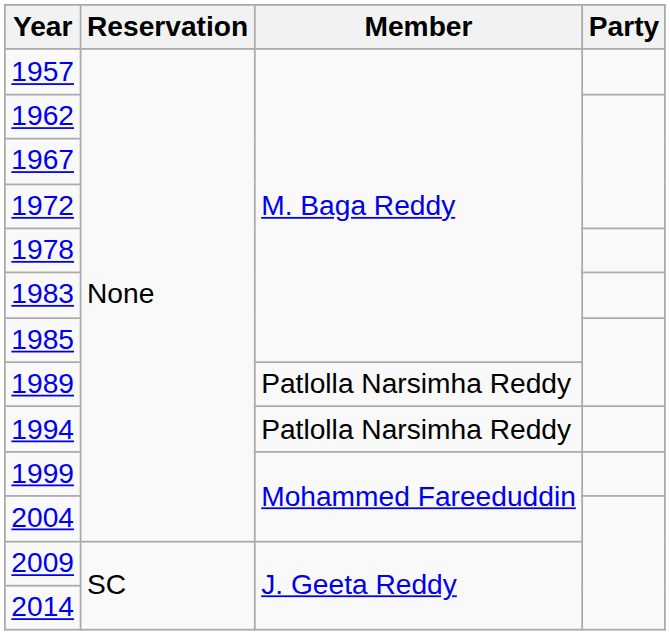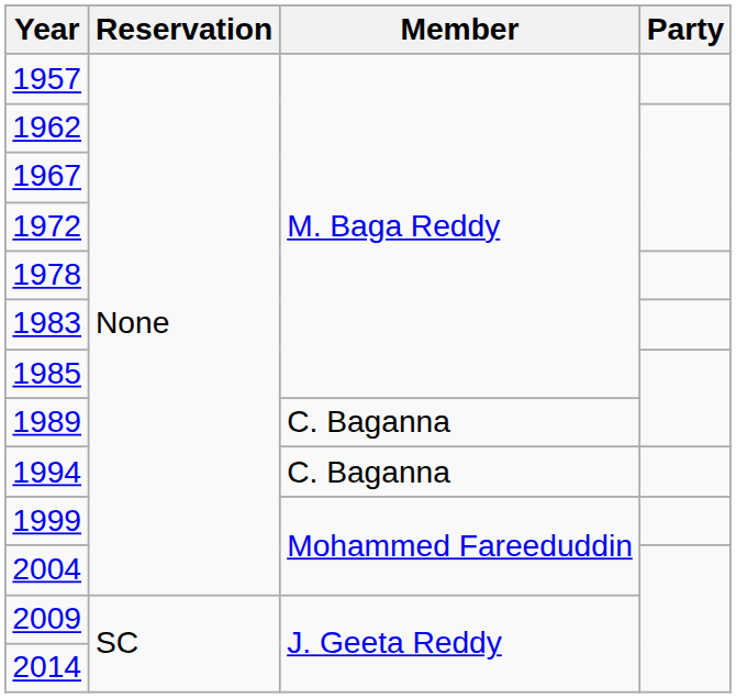 <table class="wikitable sortable">
 <tr>
 <th>Year</th>
 <th>Reservation</th>
 <th>Member</th>
 <th colspan=2>Party</th>
 </tr>
 <tr>
 <td><a href='#'>1957</a></td>
 <td rowspan="11">None</td>
 <td rowspan="7"><a href='#'>M. Baga Reddy</a></td>
 <td></td>
 </tr>
 <tr>
 <td><a href='#'>1962</a></td>
 </tr>
 <tr>
 <td><a href='#'>1967</a></td>
 </tr>
 <tr>
 <td><a href='#'>1972</a></td>
 </tr>
 <tr>
 <td><a href='#'>1978</a></td>
 <td></td>
 </tr>
 <tr>
 <td><a href='#'>1983</a></td>
 <td></td>
 </tr>
 <tr>
 <td><a href='#'>1985</a></td>
 </tr>
 <tr>
 <td><a href='#'>1989</a></td>
-<td>Patlolla Narsimha Reddy</td>
+<td>C. Baganna</td>
 </tr>
 <tr>
 <td><a href='#'>1994</a></td>
-<td>Patlolla Narsimha Reddy</td>
+<td>C. Baganna</td>
 <td></td>
 </tr>
 <tr>
 <td><a href='#'>1999</a></td>
 <td rowspan="2"><a href='#'>Mohammed Fareeduddin</a></td>
 <td></td>
 </tr>
 <tr>
 <td><a href='#'>2004</a></td>
 </tr>
 <tr>
 <td><a href='#'>2009</a></td>
 <td rowspan="2">SC</td>
 <td rowspan="2"><a href='#'>J. Geeta Reddy</a></td>
 </tr>
 <tr>
 <td><a href='#'>2014</a></td>
 </tr>
 </table>
